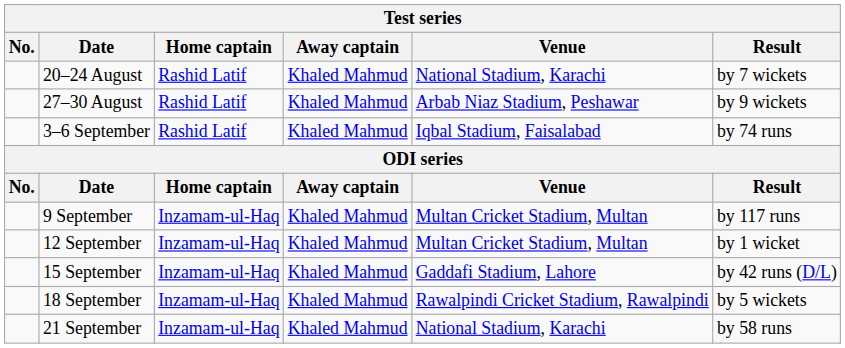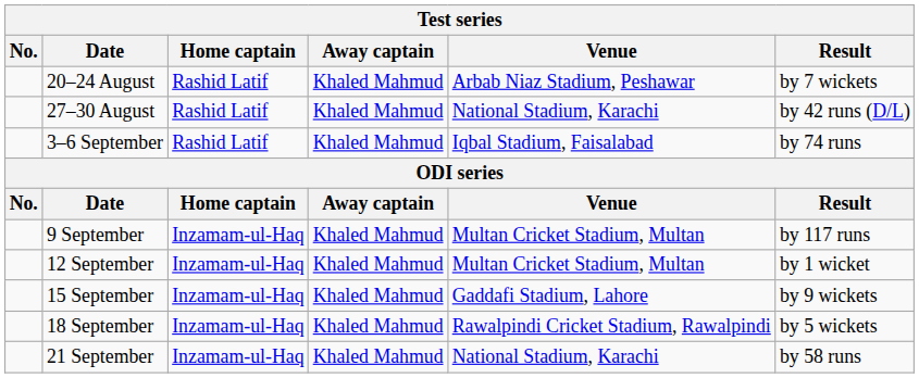 <table class="wikitable">
 <tr>
 <th colspan="9">Test series</th>
 </tr>
 <tr>
 <th>No.</th>
 <th>Date</th>
 <th>Home captain</th>
 <th>Away captain</th>
 <th>Venue</th>
 <th>Result</th>
 </tr>
 <tr>
 <td></td>
 <td>20–24 August</td>
 <td><a href='#'>Rashid Latif</a></td>
 <td><a href='#'>Khaled Mahmud</a></td>
-<td><a href='#'>National Stadium</a>, <a href='#'>Karachi</a></td>
+<td><a href='#'>Arbab Niaz Stadium</a>, <a href='#'>Peshawar</a></td>
 <td> by 7 wickets</td>
 </tr>
 <tr>
 <td></td>
 <td>27–30 August</td>
 <td><a href='#'>Rashid Latif</a></td>
 <td><a href='#'>Khaled Mahmud</a></td>
-<td><a href='#'>Arbab Niaz Stadium</a>, <a href='#'>Peshawar</a></td>
-<td> by 9 wickets</td>
+<td><a href='#'>National Stadium</a>, <a href='#'>Karachi</a></td>
+<td> by 42 runs (<a href='#'>D/L</a>)</td>
 </tr>
 <tr>
 <td></td>
 <td>3–6 September</td>
 <td><a href='#'>Rashid Latif</a></td>
 <td><a href='#'>Khaled Mahmud</a></td>
 <td><a href='#'>Iqbal Stadium</a>, <a href='#'>Faisalabad</a></td>
 <td> by 74 runs</td>
 </tr>
 <tr>
 <th colspan="9">ODI series</th>
 </tr>
 <tr>
 <th>No.</th>
 <th>Date</th>
 <th>Home captain</th>
 <th>Away captain</th>
 <th>Venue</th>
 <th>Result</th>
 </tr>
 <tr>
 <td></td>
 <td>9 September</td>
 <td><a href='#'>Inzamam-ul-Haq</a></td>
 <td><a href='#'>Khaled Mahmud</a></td>
 <td><a href='#'>Multan Cricket Stadium</a>, <a href='#'>Multan</a></td>
 <td> by 117 runs</td>
 </tr>
 <tr>
 <td></td>
 <td>12 September</td>
 <td><a href='#'>Inzamam-ul-Haq</a></td>
 <td><a href='#'>Khaled Mahmud</a></td>
 <td><a href='#'>Multan Cricket Stadium</a>, <a href='#'>Multan</a></td>
 <td> by 1 wicket</td>
 </tr>
 <tr>
 <td></td>
 <td>15 September</td>
 <td><a href='#'>Inzamam-ul-Haq</a></td>
 <td><a href='#'>Khaled Mahmud</a></td>
 <td><a href='#'>Gaddafi Stadium</a>, <a href='#'>Lahore</a></td>
-<td> by 42 runs (<a href='#'>D/L</a>)</td>
+<td> by 9 wickets</td>
 </tr>
 <tr>
 <td></td>
 <td>18 September</td>
 <td><a href='#'>Inzamam-ul-Haq</a></td>
 <td><a href='#'>Khaled Mahmud</a></td>
 <td><a href='#'>Rawalpindi Cricket Stadium</a>, <a href='#'>Rawalpindi</a></td>
 <td> by 5 wickets</td>
 </tr>
 <tr>
 <td></td>
 <td>21 September</td>
 <td><a href='#'>Inzamam-ul-Haq</a></td>
 <td><a href='#'>Khaled Mahmud</a></td>
 <td><a href='#'>National Stadium</a>, <a href='#'>Karachi</a></td>
 <td> by 58 runs</td>
 </tr>
 </table>
